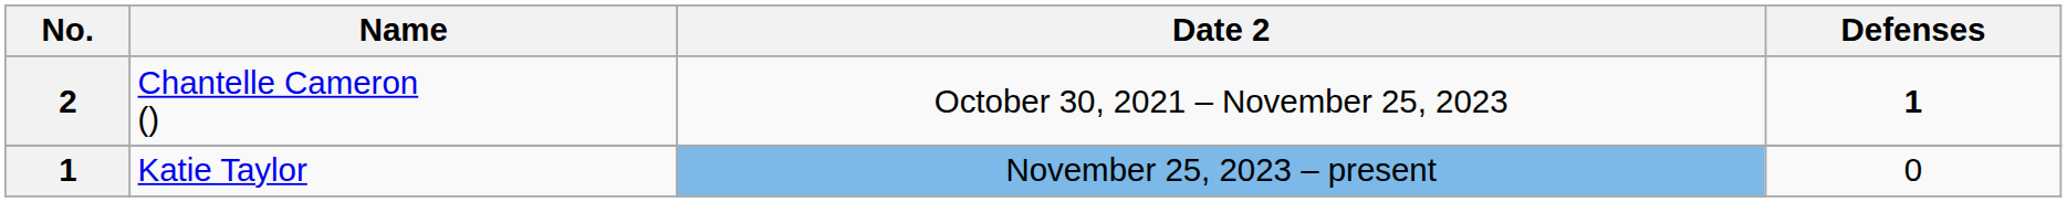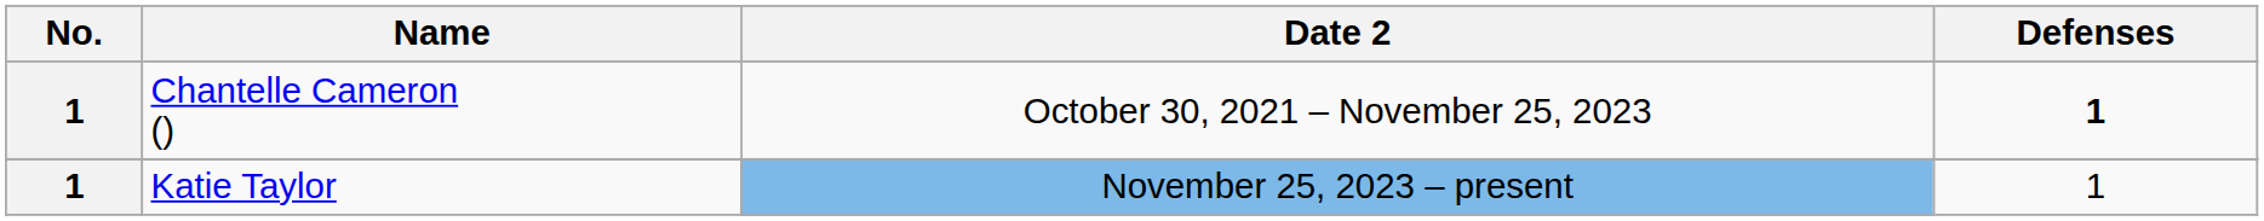 <table class="wikitable sortable" style="width:80%;">
 <tr>
 <th>No.</th>
 <th>Name</th>
 <th>Date 2</th>
 <th>Defenses</th>
 </tr>
 <tr align=center>
-<th>2</th>
+<th>1</th>
 <td align=left> <a href='#'>Chantelle Cameron</a><br>()</td>
 <td>October 30, 2021 – November 25, 2023</td>
 <td><strong>1</strong></td>
 </tr>
 <tr>
 </tr>
 <tr align=center>
 <th>1</th>
 <td align=left> <a href='#'>Katie Taylor</a></td>
 <td style="background:#7CB9E8;">November 25, 2023 – present</td>
-<td align=centre>0</td>
+<td align=centre>1</td>
 </tr>
 </table>
